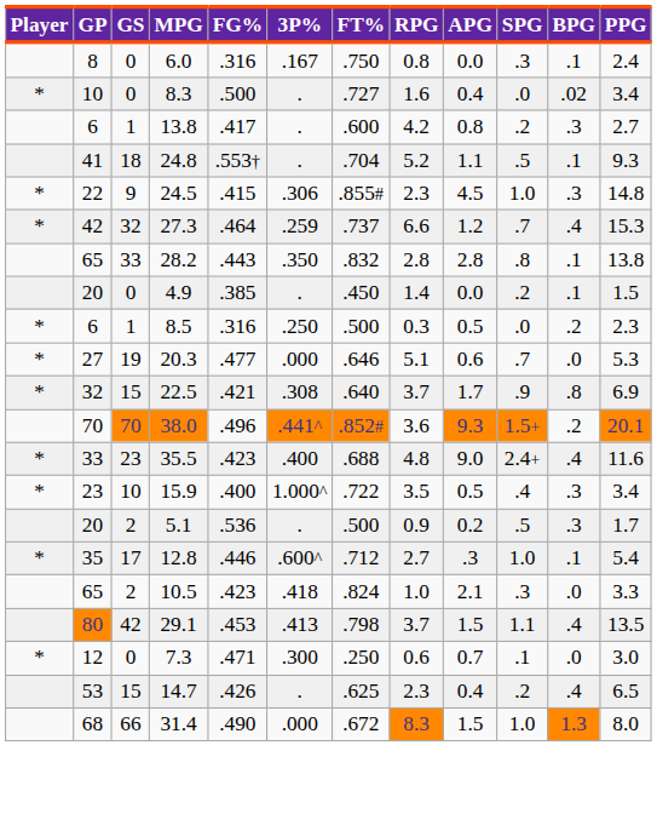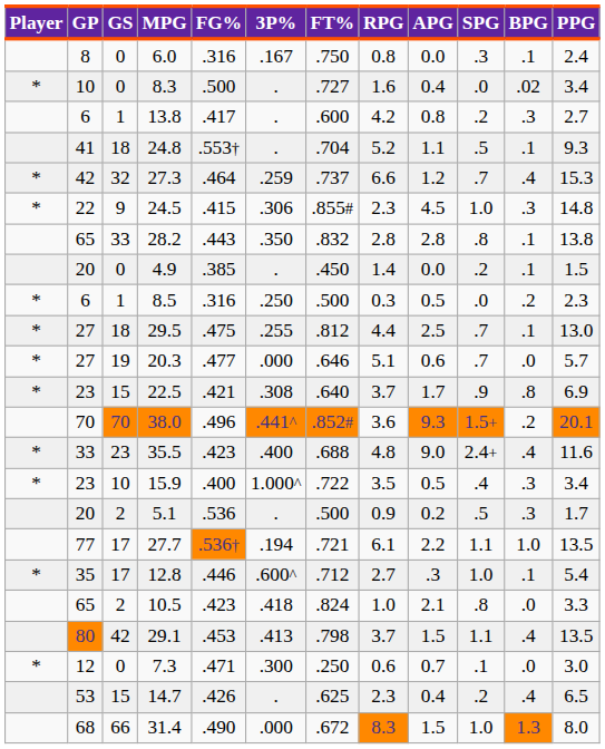 <table class="wikitable sortable" style="text-align:right;">
 <tr>
 <th style="background:#5F249F; color:#FFFFFF; border-top:#FE5000 3px solid; border-bottom:#FE5000 3px solid;">Player</th>
 <th style="background:#5F249F; color:#FFFFFF; border-top:#FE5000 3px solid; border-bottom:#FE5000 3px solid;">GP</th>
 <th style="background:#5F249F; color:#FFFFFF; border-top:#FE5000 3px solid; border-bottom:#FE5000 3px solid;">GS</th>
 <th style="background:#5F249F; color:#FFFFFF; border-top:#FE5000 3px solid; border-bottom:#FE5000 3px solid;">MPG</th>
 <th style="background:#5F249F; color:#FFFFFF; border-top:#FE5000 3px solid; border-bottom:#FE5000 3px solid;">FG%</th>
 <th style="background:#5F249F; color:#FFFFFF; border-top:#FE5000 3px solid; border-bottom:#FE5000 3px solid;">3P%</th>
 <th style="background:#5F249F; color:#FFFFFF; border-top:#FE5000 3px solid; border-bottom:#FE5000 3px solid;">FT%</th>
 <th style="background:#5F249F; color:#FFFFFF; border-top:#FE5000 3px solid; border-bottom:#FE5000 3px solid;">RPG</th>
 <th style="background:#5F249F; color:#FFFFFF; border-top:#FE5000 3px solid; border-bottom:#FE5000 3px solid;">APG</th>
 <th style="background:#5F249F; color:#FFFFFF; border-top:#FE5000 3px solid; border-bottom:#FE5000 3px solid;">SPG</th>
 <th style="background:#5F249F; color:#FFFFFF; border-top:#FE5000 3px solid; border-bottom:#FE5000 3px solid;">BPG</th>
 <th style="background:#5F249F; color:#FFFFFF; border-top:#FE5000 3px solid; border-bottom:#FE5000 3px solid;">PPG</th>
 </tr>
 <tr align="center" bgcolor="">
 <td></td>
 <td>8</td>
 <td>0</td>
 <td>6.0</td>
 <td>.316</td>
 <td>.167</td>
 <td>.750</td>
 <td>0.8</td>
 <td>0.0</td>
 <td>.3</td>
 <td>.1</td>
 <td>2.4</td>
 </tr>
 <tr align="center" bgcolor="#f0f0f0">
 <td>*</td>
 <td>10</td>
 <td>0</td>
 <td>8.3</td>
 <td>.500</td>
 <td>.</td>
 <td>.727</td>
 <td>1.6</td>
 <td>0.4</td>
 <td>.0</td>
 <td>.02</td>
 <td>3.4</td>
 </tr>
 <tr align="center" bgcolor="">
 <td></td>
 <td>6</td>
 <td>1</td>
 <td>13.8</td>
 <td>.417</td>
 <td>.</td>
 <td>.600</td>
 <td>4.2</td>
 <td>0.8</td>
 <td>.2</td>
 <td>.3</td>
 <td>2.7</td>
 </tr>
 <tr align="center" bgcolor="#f0f0f0">
 <td></td>
 <td>41</td>
 <td>18</td>
 <td>24.8</td>
 <td>.553<small>†</small></td>
 <td>.</td>
 <td>.704</td>
 <td>5.2</td>
 <td>1.1</td>
 <td>.5</td>
 <td>.1</td>
 <td>9.3</td>
 </tr>
+<tr align="center" bgcolor="#f0f0f0">
+<td>*</td>
+<td>42</td>
+<td>32</td>
+<td>27.3</td>
+<td>.464</td>
+<td>.259</td>
+<td>.737</td>
+<td>6.6</td>
+<td>1.2</td>
+<td>.7</td>
+<td>.4</td>
+<td>15.3</td>
+</tr>
 <tr align="center" bgcolor="">
 <td>*</td>
 <td>22</td>
 <td>9</td>
 <td>24.5</td>
 <td>.415</td>
 <td>.306</td>
 <td>.855<small>#</small></td>
 <td>2.3</td>
 <td>4.5</td>
 <td>1.0</td>
 <td>.3</td>
 <td>14.8</td>
-</tr>
-<tr align="center" bgcolor="#f0f0f0">
-<td>*</td>
-<td>42</td>
-<td>32</td>
-<td>27.3</td>
-<td>.464</td>
-<td>.259</td>
-<td>.737</td>
-<td>6.6</td>
-<td>1.2</td>
-<td>.7</td>
-<td>.4</td>
-<td>15.3</td>
 </tr>
 <tr align="center" bgcolor="">
 <td></td>
 <td>65</td>
 <td>33</td>
 <td>28.2</td>
 <td>.443</td>
 <td>.350</td>
 <td>.832</td>
 <td>2.8</td>
 <td>2.8</td>
 <td>.8</td>
 <td>.1</td>
 <td>13.8</td>
 </tr>
 <tr align="center" bgcolor="#f0f0f0">
 <td></td>
 <td>20</td>
 <td>0</td>
 <td>4.9</td>
 <td>.385</td>
 <td>.</td>
 <td>.450</td>
 <td>1.4</td>
 <td>0.0</td>
 <td>.2</td>
 <td>.1</td>
 <td>1.5</td>
 </tr>
 <tr align="center" bgcolor="">
 <td>*</td>
 <td>6</td>
 <td>1</td>
 <td>8.5</td>
 <td>.316</td>
 <td>.250</td>
 <td>.500</td>
 <td>0.3</td>
 <td>0.5</td>
 <td>.0</td>
 <td>.2</td>
 <td>2.3</td>
 </tr>
+<tr align="center" bgcolor="#f0f0f0">
+<td>*</td>
+<td>27</td>
+<td>18</td>
+<td>29.5</td>
+<td>.475</td>
+<td>.255</td>
+<td>.812</td>
+<td>4.4</td>
+<td>2.5</td>
+<td>.7</td>
+<td>.1</td>
+<td>13.0</td>
+</tr>
 <tr align="center" bgcolor="">
 <td>*</td>
 <td>27</td>
 <td>19</td>
 <td>20.3</td>
 <td>.477</td>
 <td>.000</td>
 <td>.646</td>
 <td>5.1</td>
 <td>0.6</td>
 <td>.7</td>
 <td>.0</td>
-<td>5.3</td>
+<td>5.7</td>
 </tr>
 <tr align="center" bgcolor="#f0f0f0">
 <td>*</td>
-<td>32</td>
+<td>23</td>
 <td>15</td>
 <td>22.5</td>
 <td>.421</td>
 <td>.308</td>
 <td>.640</td>
 <td>3.7</td>
 <td>1.7</td>
 <td>.9</td>
 <td>.8</td>
 <td>6.9</td>
 </tr>
 <tr align="center" bgcolor="">
 <td></td>
 <td>70</td>
 <td style="background:#FF8800;color:#423189;">70</td>
 <td style="background:#FF8800;color:#423189;">38.0</td>
 <td>.496</td>
 <td style="background:#FF8800;color:#423189;">.441<small>^</small></td>
 <td style="background:#FF8800;color:#423189;">.852<small>#</small></td>
 <td>3.6</td>
 <td style="background:#FF8800;color:#423189;">9.3</td>
 <td style="background:#FF8800;color:#423189;">1.5<small>+</small></td>
 <td>.2</td>
 <td style="background:#FF8800;color:#423189;">20.1</td>
 </tr>
 <tr align="center" bgcolor="#f0f0f0">
 <td>*</td>
 <td>33</td>
 <td>23</td>
 <td>35.5</td>
 <td>.423</td>
 <td>.400</td>
 <td>.688</td>
 <td>4.8</td>
 <td>9.0</td>
 <td>2.4<small>+</small></td>
 <td>.4</td>
 <td>11.6</td>
 </tr>
 <tr align="center" bgcolor="">
 <td>*</td>
 <td>23</td>
 <td>10</td>
 <td>15.9</td>
 <td>.400</td>
 <td>1.000<small>^</small></td>
 <td>.722</td>
 <td>3.5</td>
 <td>0.5</td>
 <td>.4</td>
 <td>.3</td>
 <td>3.4</td>
 </tr>
 <tr align="center" bgcolor="#f0f0f0">
 <td></td>
 <td>20</td>
 <td>2</td>
 <td>5.1</td>
 <td>.536</td>
 <td>.</td>
 <td>.500</td>
 <td>0.9</td>
 <td>0.2</td>
 <td>.5</td>
 <td>.3</td>
 <td>1.7</td>
 </tr>
+<tr align="center" bgcolor="">
+<td></td>
+<td>77</td>
+<td>17</td>
+<td>27.7</td>
+<td style="background:#FF8800;color:#423189;">.536<small>†</small></td>
+<td>.194</td>
+<td>.721</td>
+<td>6.1</td>
+<td>2.2</td>
+<td>1.1</td>
+<td>1.0</td>
+<td>13.5</td>
+</tr>
 <tr align="center" bgcolor="#f0f0f0">
 <td>*</td>
 <td>35</td>
 <td>17</td>
 <td>12.8</td>
 <td>.446</td>
 <td>.600<small>^</small></td>
 <td>.712</td>
 <td>2.7</td>
 <td>.3</td>
 <td>1.0</td>
 <td>.1</td>
 <td>5.4</td>
 </tr>
 <tr align="center" bgcolor="">
 <td></td>
 <td>65</td>
 <td>2</td>
 <td>10.5</td>
 <td>.423</td>
 <td>.418</td>
 <td>.824</td>
 <td>1.0</td>
 <td>2.1</td>
-<td>.3</td>
+<td>.8</td>
 <td>.0</td>
 <td>3.3</td>
 </tr>
 <tr align="center" bgcolor="#f0f0f0">
 <td></td>
 <td style="background:#FF8800;color:#423189;">80</td>
 <td>42</td>
 <td>29.1</td>
 <td>.453</td>
 <td>.413</td>
 <td>.798</td>
 <td>3.7</td>
 <td>1.5</td>
 <td>1.1</td>
 <td>.4</td>
 <td>13.5</td>
 </tr>
 <tr align="center" bgcolor="">
 <td>*</td>
 <td>12</td>
 <td>0</td>
 <td>7.3</td>
 <td>.471</td>
 <td>.300</td>
 <td>.250</td>
 <td>0.6</td>
 <td>0.7</td>
 <td>.1</td>
 <td>.0</td>
 <td>3.0</td>
 </tr>
 <tr align="center" bgcolor="#f0f0f0">
 <td></td>
 <td>53</td>
 <td>15</td>
 <td>14.7</td>
 <td>.426</td>
 <td>.</td>
 <td>.625</td>
 <td>2.3</td>
 <td>0.4</td>
 <td>.2</td>
 <td>.4</td>
 <td>6.5</td>
 </tr>
 <tr align="center" bgcolor="">
 <td></td>
 <td>68</td>
 <td>66</td>
 <td>31.4</td>
 <td>.490</td>
 <td>.000</td>
 <td>.672</td>
 <td style="background:#FF8800;color:#423189;">8.3</td>
 <td>1.5</td>
 <td>1.0</td>
 <td style="background:#FF8800;color:#423189;">1.3</td>
 <td>8.0</td>
 </tr>
 </table>
